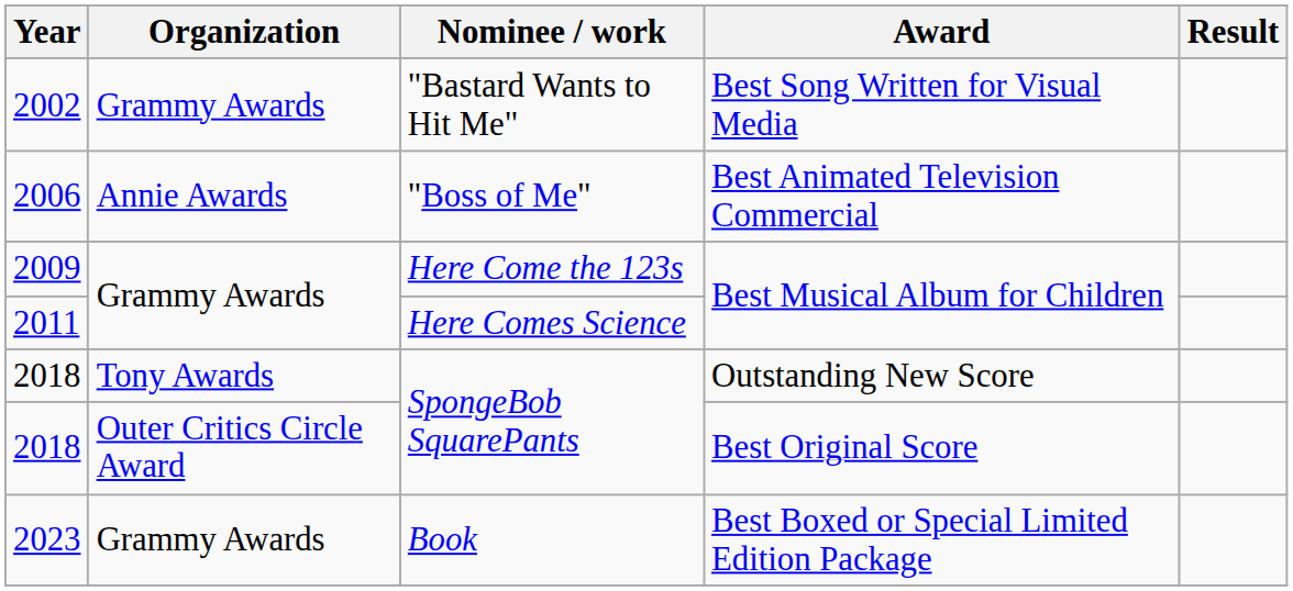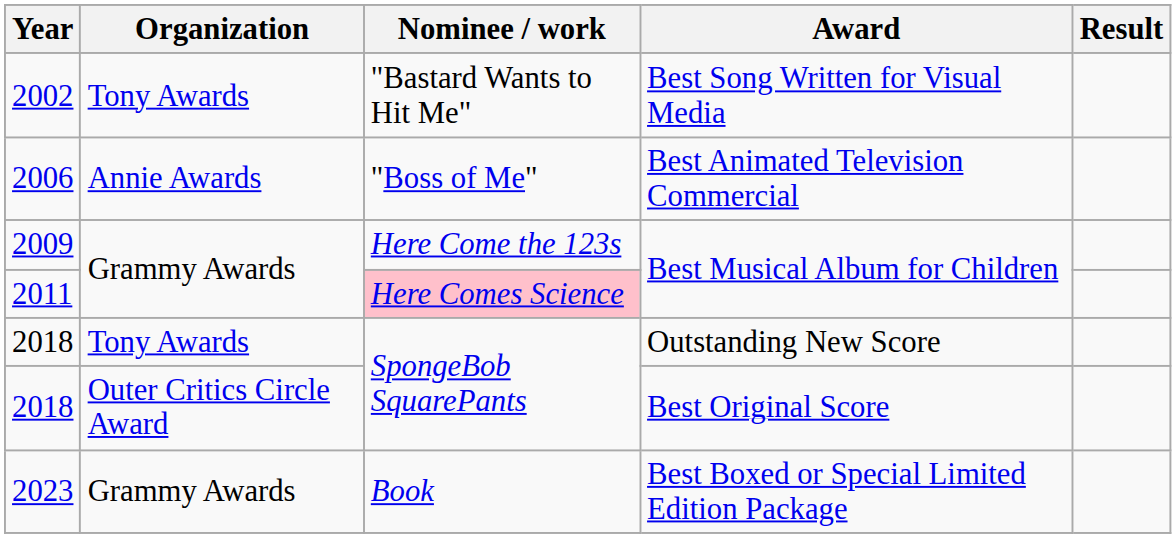 <table class="wikitable">
 <tr>
 <th>Year</th>
 <th>Organization</th>
 <th>Nominee / work</th>
 <th>Award</th>
 <th>Result</th>
 </tr>
 <tr>
 <td><a href='#'>2002</a></td>
-<td><a href='#'>Grammy Awards</a></td>
+<td><a href='#'>Tony Awards</a></td>
 <td>"Bastard Wants to Hit Me"</td>
 <td><a href='#'>Best Song Written for Visual Media</a></td>
 <td></td>
 </tr>
 <tr>
 <td><a href='#'>2006</a></td>
 <td><a href='#'>Annie Awards</a></td>
 <td>"<a href='#'>Boss of Me</a>"</td>
 <td><a href='#'>Best Animated Television Commercial</a></td>
 <td></td>
 </tr>
 <tr>
 <td><a href='#'>2009</a></td>
 <td rowspan="2">Grammy Awards</td>
 <td><em><a href='#'>Here Come the 123s</a></em></td>
 <td rowspan="2"><a href='#'>Best Musical Album for Children</a></td>
 <td></td>
 </tr>
 <tr>
 <td><a href='#'>2011</a></td>
-<td><em><a href='#'>Here Comes Science</a></em></td>
+<td style="background: pink;"><em><a href='#'>Here Comes Science</a></em></td>
 <td></td>
 </tr>
 <tr>
 <td>2018</td>
 <td><a href='#'>Tony Awards</a></td>
 <td rowspan="2"><a href='#'><em>SpongeBob SquarePants</em></a></td>
 <td>Outstanding New Score</td>
 <td></td>
 </tr>
 <tr>
 <td><a href='#'>2018</a></td>
 <td><a href='#'>Outer Critics Circle Award</a></td>
 <td><a href='#'>Best Original Score</a></td>
 <td></td>
 </tr>
 <tr>
 <td><a href='#'>2023</a></td>
 <td>Grammy Awards</td>
 <td><a href='#'><em>Book</em></a></td>
 <td><a href='#'>Best Boxed or Special Limited Edition Package</a></td>
 <td></td>
 </tr>
 </table>
